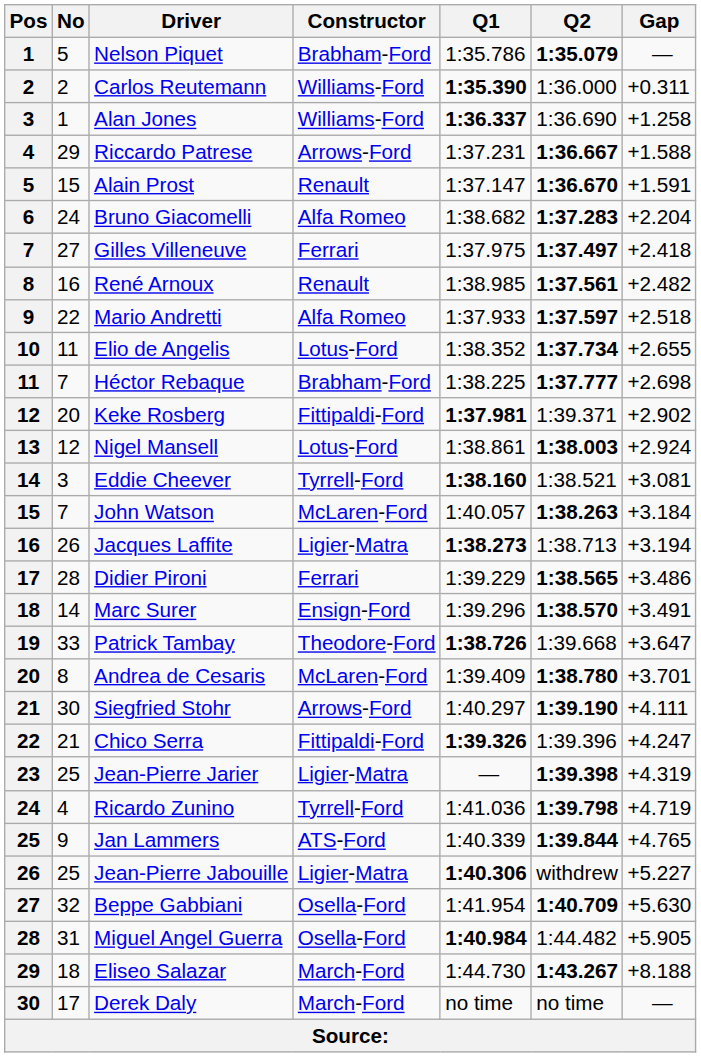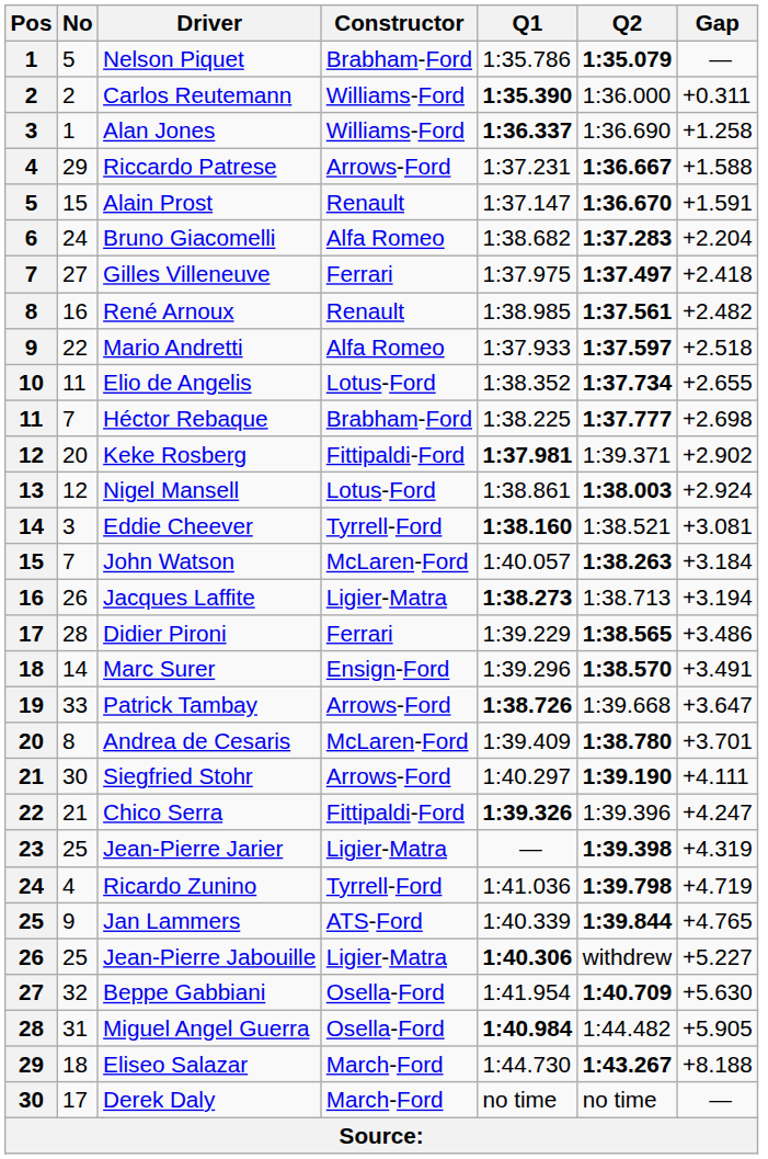 <table class="wikitable sortable" style="font-size: 95%;">
 <tr>
 <th>Pos</th>
 <th>No</th>
 <th>Driver</th>
 <th>Constructor</th>
 <th>Q1</th>
 <th>Q2</th>
 <th>Gap</th>
 </tr>
 <tr>
 <th>1</th>
 <td>5</td>
 <td> <a href='#'>Nelson Piquet</a></td>
 <td><a href='#'>Brabham</a>-<a href='#'>Ford</a></td>
 <td>1:35.786</td>
 <td><strong>1:35.079</strong></td>
 <td style="text-align: center"> —</td>
 </tr>
 <tr>
 <th>2</th>
 <td>2</td>
 <td> <a href='#'>Carlos Reutemann</a></td>
 <td><a href='#'>Williams</a>-<a href='#'>Ford</a></td>
 <td><strong>1:35.390</strong></td>
 <td>1:36.000</td>
 <td>+0.311</td>
 </tr>
 <tr>
 <th>3</th>
 <td>1</td>
 <td> <a href='#'>Alan Jones</a></td>
 <td><a href='#'>Williams</a>-<a href='#'>Ford</a></td>
 <td><strong>1:36.337</strong></td>
 <td>1:36.690</td>
 <td>+1.258</td>
 </tr>
 <tr>
 <th>4</th>
 <td>29</td>
 <td> <a href='#'>Riccardo Patrese</a></td>
 <td><a href='#'>Arrows</a>-<a href='#'>Ford</a></td>
 <td>1:37.231</td>
 <td><strong>1:36.667</strong></td>
 <td>+1.588</td>
 </tr>
 <tr>
 <th>5</th>
 <td>15</td>
 <td> <a href='#'>Alain Prost</a></td>
 <td><a href='#'>Renault</a></td>
 <td>1:37.147</td>
 <td><strong>1:36.670</strong></td>
 <td>+1.591</td>
 </tr>
 <tr>
 <th>6</th>
 <td>24</td>
 <td> <a href='#'>Bruno Giacomelli</a></td>
 <td><a href='#'>Alfa Romeo</a></td>
 <td>1:38.682</td>
 <td><strong>1:37.283</strong></td>
 <td>+2.204</td>
 </tr>
 <tr>
 <th>7</th>
 <td>27</td>
 <td> <a href='#'>Gilles Villeneuve</a></td>
 <td><a href='#'>Ferrari</a></td>
 <td>1:37.975</td>
 <td><strong>1:37.497</strong></td>
 <td>+2.418</td>
 </tr>
 <tr>
 <th>8</th>
 <td>16</td>
 <td> <a href='#'>René Arnoux</a></td>
 <td><a href='#'>Renault</a></td>
 <td>1:38.985</td>
 <td><strong>1:37.561</strong></td>
 <td>+2.482</td>
 </tr>
 <tr>
 <th>9</th>
 <td>22</td>
 <td> <a href='#'>Mario Andretti</a></td>
 <td><a href='#'>Alfa Romeo</a></td>
 <td>1:37.933</td>
 <td><strong>1:37.597</strong></td>
 <td>+2.518</td>
 </tr>
 <tr>
 <th>10</th>
 <td>11</td>
 <td> <a href='#'>Elio de Angelis</a></td>
 <td><a href='#'>Lotus</a>-<a href='#'>Ford</a></td>
 <td>1:38.352</td>
 <td><strong>1:37.734</strong></td>
 <td>+2.655</td>
 </tr>
 <tr>
 <th>11</th>
 <td>7</td>
 <td> <a href='#'>Héctor Rebaque</a></td>
 <td><a href='#'>Brabham</a>-<a href='#'>Ford</a></td>
 <td>1:38.225</td>
 <td><strong>1:37.777</strong></td>
 <td>+2.698</td>
 </tr>
 <tr>
 <th>12</th>
 <td>20</td>
 <td> <a href='#'>Keke Rosberg</a></td>
 <td><a href='#'>Fittipaldi</a>-<a href='#'>Ford</a></td>
 <td><strong>1:37.981</strong></td>
 <td>1:39.371</td>
 <td>+2.902</td>
 </tr>
 <tr>
 <th>13</th>
 <td>12</td>
 <td> <a href='#'>Nigel Mansell</a></td>
 <td><a href='#'>Lotus</a>-<a href='#'>Ford</a></td>
 <td>1:38.861</td>
 <td><strong>1:38.003</strong></td>
 <td>+2.924</td>
 </tr>
 <tr>
 <th>14</th>
 <td>3</td>
 <td> <a href='#'>Eddie Cheever</a></td>
 <td><a href='#'>Tyrrell</a>-<a href='#'>Ford</a></td>
 <td><strong>1:38.160</strong></td>
 <td>1:38.521</td>
 <td>+3.081</td>
 </tr>
 <tr>
 <th>15</th>
 <td>7</td>
 <td> <a href='#'>John Watson</a></td>
 <td><a href='#'>McLaren</a>-<a href='#'>Ford</a></td>
 <td>1:40.057</td>
 <td><strong>1:38.263</strong></td>
 <td>+3.184</td>
 </tr>
 <tr>
 <th>16</th>
 <td>26</td>
 <td> <a href='#'>Jacques Laffite</a></td>
 <td><a href='#'>Ligier</a>-<a href='#'>Matra</a></td>
 <td><strong>1:38.273</strong></td>
 <td>1:38.713</td>
 <td>+3.194</td>
 </tr>
 <tr>
 <th>17</th>
 <td>28</td>
 <td> <a href='#'>Didier Pironi</a></td>
 <td><a href='#'>Ferrari</a></td>
 <td>1:39.229</td>
 <td><strong>1:38.565</strong></td>
 <td>+3.486</td>
 </tr>
 <tr>
 <th>18</th>
 <td>14</td>
 <td> <a href='#'>Marc Surer</a></td>
 <td><a href='#'>Ensign</a>-<a href='#'>Ford</a></td>
 <td>1:39.296</td>
 <td><strong>1:38.570</strong></td>
 <td>+3.491</td>
 </tr>
 <tr>
 <th>19</th>
 <td>33</td>
 <td> <a href='#'>Patrick Tambay</a></td>
-<td><a href='#'>Theodore</a>-<a href='#'>Ford</a></td>
+<td><a href='#'>Arrows</a>-<a href='#'>Ford</a></td>
 <td><strong>1:38.726</strong></td>
 <td>1:39.668</td>
 <td>+3.647</td>
 </tr>
 <tr>
 <th>20</th>
 <td>8</td>
 <td> <a href='#'>Andrea de Cesaris</a></td>
 <td><a href='#'>McLaren</a>-<a href='#'>Ford</a></td>
 <td>1:39.409</td>
 <td><strong>1:38.780</strong></td>
 <td>+3.701</td>
 </tr>
 <tr>
 <th>21</th>
 <td>30</td>
 <td> <a href='#'>Siegfried Stohr</a></td>
 <td><a href='#'>Arrows</a>-<a href='#'>Ford</a></td>
 <td>1:40.297</td>
 <td><strong>1:39.190</strong></td>
 <td>+4.111</td>
 </tr>
 <tr>
 <th>22</th>
 <td>21</td>
 <td> <a href='#'>Chico Serra</a></td>
 <td><a href='#'>Fittipaldi</a>-<a href='#'>Ford</a></td>
 <td><strong>1:39.326</strong></td>
 <td>1:39.396</td>
 <td>+4.247</td>
 </tr>
 <tr>
 <th>23</th>
 <td>25</td>
 <td> <a href='#'>Jean-Pierre Jarier</a></td>
 <td><a href='#'>Ligier</a>-<a href='#'>Matra</a></td>
 <td style="text-align: center"> —</td>
 <td><strong>1:39.398</strong></td>
 <td>+4.319</td>
 </tr>
 <tr>
 <th>24</th>
 <td>4</td>
 <td> <a href='#'>Ricardo Zunino</a></td>
 <td><a href='#'>Tyrrell</a>-<a href='#'>Ford</a></td>
 <td>1:41.036</td>
 <td><strong>1:39.798</strong></td>
 <td>+4.719</td>
 </tr>
 <tr>
 <th>25</th>
 <td>9</td>
 <td> <a href='#'>Jan Lammers</a></td>
 <td><a href='#'>ATS</a>-<a href='#'>Ford</a></td>
 <td>1:40.339</td>
 <td><strong>1:39.844</strong></td>
 <td>+4.765</td>
 </tr>
 <tr>
 <th>26</th>
 <td>25</td>
 <td> <a href='#'>Jean-Pierre Jabouille</a></td>
 <td><a href='#'>Ligier</a>-<a href='#'>Matra</a></td>
 <td><strong>1:40.306</strong></td>
 <td>withdrew</td>
 <td>+5.227</td>
 </tr>
 <tr>
 <th>27</th>
 <td>32</td>
 <td> <a href='#'>Beppe Gabbiani</a></td>
 <td><a href='#'>Osella</a>-<a href='#'>Ford</a></td>
 <td>1:41.954</td>
 <td><strong>1:40.709</strong></td>
 <td>+5.630</td>
 </tr>
 <tr>
 <th>28</th>
 <td>31</td>
 <td> <a href='#'>Miguel Angel Guerra</a></td>
 <td><a href='#'>Osella</a>-<a href='#'>Ford</a></td>
 <td><strong>1:40.984</strong></td>
 <td>1:44.482</td>
 <td>+5.905</td>
 </tr>
 <tr>
 <th>29</th>
 <td>18</td>
 <td> <a href='#'>Eliseo Salazar</a></td>
 <td><a href='#'>March</a>-<a href='#'>Ford</a></td>
 <td>1:44.730</td>
 <td><strong>1:43.267</strong></td>
 <td>+8.188</td>
 </tr>
 <tr>
 <th>30</th>
 <td>17</td>
 <td> <a href='#'>Derek Daly</a></td>
 <td><a href='#'>March</a>-<a href='#'>Ford</a></td>
 <td>no time</td>
 <td>no time</td>
 <td style="text-align: center"> —</td>
 </tr>
 <tr>
 <th colspan="7" style="text-align: center">Source:</th>
 </tr>
 </table>
